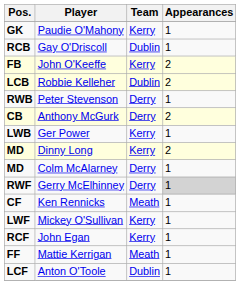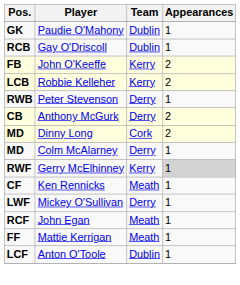 <table class="wikitable">
 <tr>
 <th>Pos.</th>
 <th>Player</th>
 <th>Team</th>
 <th>Appearances</th>
 </tr>
 <tr>
 </tr>
 <tr>
 <td><strong>GK</strong></td>
 <td> <a href='#'>Paudie O'Mahony</a></td>
-<td><a href='#'>Kerry</a></td>
+<td><a href='#'>Dublin</a></td>
 <td>1</td>
 </tr>
 <tr>
 <td><strong>RCB</strong></td>
 <td> <a href='#'>Gay O'Driscoll</a></td>
 <td><a href='#'>Dublin</a></td>
 <td>1</td>
 </tr>
 <tr bgcolor=#FFFFDD>
 <td><strong>FB</strong></td>
 <td> <a href='#'>John O'Keeffe</a></td>
 <td><a href='#'>Kerry</a></td>
 <td>2</td>
 </tr>
 <tr bgcolor=#FFFFDD>
 <td><strong>LCB</strong></td>
 <td> <a href='#'>Robbie Kelleher</a></td>
-<td><a href='#'>Dublin</a></td>
+<td><a href='#'>Kerry</a></td>
 <td>2</td>
 </tr>
 <tr>
 <td><strong>RWB</strong></td>
 <td> <a href='#'>Peter Stevenson</a></td>
 <td><a href='#'>Derry</a></td>
 <td>1</td>
 </tr>
 <tr bgcolor=#FFFFDD>
 <td><strong>CB</strong></td>
 <td> <a href='#'>Anthony McGurk</a></td>
 <td><a href='#'>Derry</a></td>
 <td>2</td>
 </tr>
-<tr>
-<td><strong>LWB</strong></td>
-<td> <a href='#'>Ger Power</a></td>
-<td><a href='#'>Kerry</a></td>
-<td>1</td>
-</tr>
 <tr bgcolor=#FFFFDD>
 <td><strong>MD</strong></td>
 <td> <a href='#'>Dinny Long</a></td>
-<td><a href='#'>Kerry</a></td>
+<td><a href='#'>Cork</a></td>
 <td>2</td>
 </tr>
 <tr>
 <td><strong>MD</strong></td>
 <td> <a href='#'>Colm McAlarney</a></td>
 <td><a href='#'>Derry</a></td>
 <td>1</td>
 </tr>
 <tr>
 <td><strong>RWF</strong></td>
 <td> <a href='#'>Gerry McElhinney</a></td>
-<td><a href='#'>Derry</a></td>
+<td><a href='#'>Kerry</a></td>
 <td style="background: lightgrey;">1</td>
 </tr>
 <tr>
 <td><strong>CF</strong></td>
 <td> <a href='#'>Ken Rennicks</a></td>
 <td><a href='#'>Meath</a></td>
 <td>1</td>
 </tr>
 <tr>
 <td><strong>LWF</strong></td>
 <td> <a href='#'>Mickey O'Sullivan</a></td>
-<td><a href='#'>Kerry</a></td>
+<td><a href='#'>Derry</a></td>
 <td>1</td>
 </tr>
 <tr>
 <td><strong>RCF</strong></td>
 <td> <a href='#'>John Egan</a></td>
-<td><a href='#'>Kerry</a></td>
+<td><a href='#'>Meath</a></td>
 <td>1</td>
 </tr>
 <tr>
 <td><strong>FF</strong></td>
 <td> <a href='#'>Mattie Kerrigan</a></td>
 <td><a href='#'>Meath</a></td>
 <td>1</td>
 </tr>
 <tr>
 <td><strong>LCF</strong></td>
 <td> <a href='#'>Anton O'Toole</a></td>
 <td><a href='#'>Dublin</a></td>
 <td>1</td>
 </tr>
 <tr>
 </tr>
 </table>
